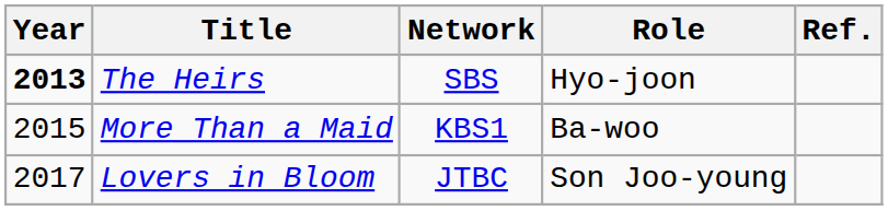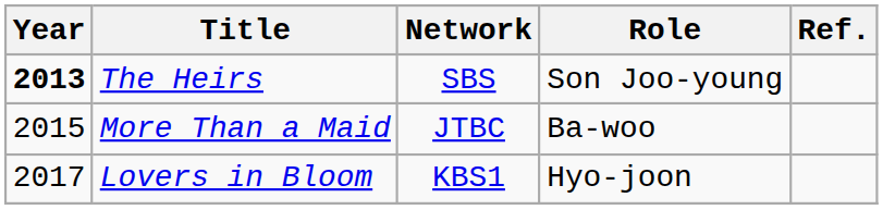 <table class="wikitable plainrowheaders">
 <tr>
 <th scope="col">Year</th>
 <th scope="col">Title</th>
 <th scope="col">Network</th>
 <th scope="col">Role</th>
 <th scope="col">Ref.</th>
 </tr>
 <tr>
 <td><strong>2013</strong></td>
 <td><em><a href='#'>The Heirs</a></em></td>
 <td style="text-align:center;"><a href='#'>SBS</a></td>
-<td>Hyo-joon</td>
+<td>Son Joo-young</td>
 <td style="text-align:center;"></td>
 </tr>
 <tr>
 <td>2015</td>
 <td><em><a href='#'>More Than a Maid</a></em></td>
-<td style="text-align:center;"><a href='#'>KBS1</a></td>
+<td style="text-align:center;"><a href='#'>JTBC</a></td>
 <td>Ba-woo</td>
 <td style="text-align:center;"></td>
 </tr>
 <tr>
 <td>2017</td>
 <td><em><a href='#'>Lovers in Bloom</a></em></td>
-<td style="text-align:center;"><a href='#'>JTBC</a></td>
-<td>Son Joo-young</td>
+<td style="text-align:center;"><a href='#'>KBS1</a></td>
+<td>Hyo-joon</td>
 <td style="text-align:center;"></td>
 </tr>
 <tr>
 </tr>
 </table>
